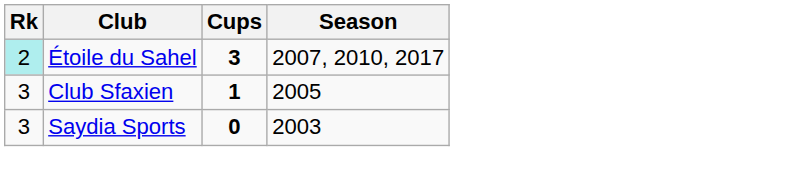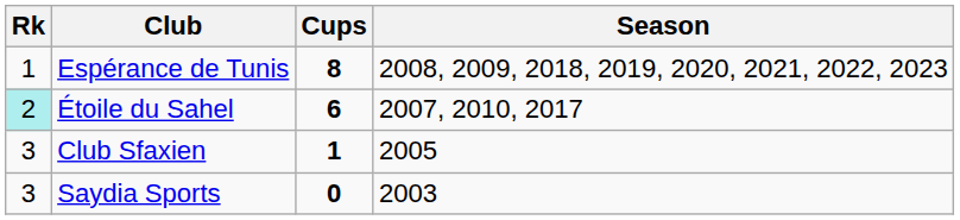 <table class="wikitable">
 <tr>
 <th>Rk</th>
 <th>Club</th>
 <th>Cups</th>
 <th>Season</th>
 </tr>
 <tr>
+<td align="center">1</td>
+<td><a href='#'>Espérance de Tunis</a></td>
+<td style="text-align:center;"><strong>8</strong></td>
+<td>2008, 2009, 2018, 2019, 2020, 2021, 2022, 2023</td>
+</tr>
+<tr>
 <td align="center" style="background: paleturquoise;">2</td>
 <td><a href='#'>Étoile du Sahel</a></td>
-<td style="text-align:center;"><strong>3</strong></td>
+<td style="text-align:center;"><strong>6</strong></td>
 <td>2007, 2010, 2017</td>
 </tr>
 <tr>
 <td align="center">3</td>
 <td><a href='#'>Club Sfaxien</a></td>
 <td style="text-align:center;"><strong>1</strong></td>
 <td>2005</td>
 </tr>
 <tr>
 <td align="center">3</td>
 <td><a href='#'>Saydia Sports</a></td>
 <td style="text-align:center;"><strong>0</strong></td>
 <td>2003</td>
 </tr>
 </table>
